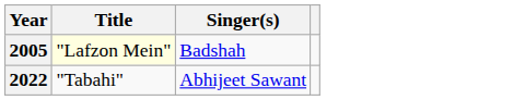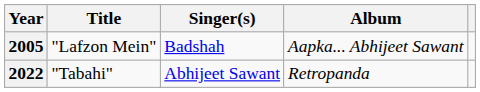 <table class="wikitable sortable plainrowheaders">
 <tr>
 <th scope="col">Year</th>
 <th scope="col">Title</th>
 <th scope="col">Singer(s)</th>
+<th scope="col">Album</th>
 <th scope="col" class="unsortable"></th>
 </tr>
 <tr>
 <th scope="row" style="text-align: right;">2005</th>
-<td style="background: lightyellow;">"Lafzon Mein"</td>
+<td>"Lafzon Mein"</td>
 <td><a href='#'>Badshah</a></td>
+<td><em>Aapka... Abhijeet Sawant</em></td>
 <td style="text-align: center;"></td>
 </tr>
 <tr>
 <th scope="row" style="text-align: right;">2022</th>
 <td>"Tabahi"</td>
 <td><a href='#'>Abhijeet Sawant</a></td>
+<td><em>Retropanda</em></td>
 <td style="text-align: center;"></td>
 </tr>
 </table>
